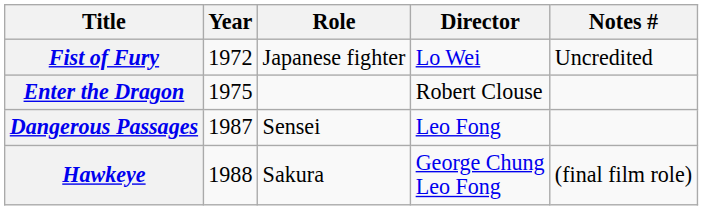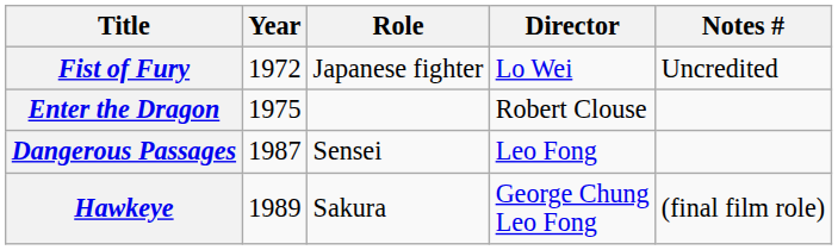 <table class="wikitable plainrowheaders sortable">
 <tr>
 <th scope="col">Title</th>
 <th scope="col">Year</th>
 <th scope="col">Role</th>
 <th scope="col">Director</th>
 <th scope="col" class="unsortable">Notes #</th>
 </tr>
 <tr>
 <th scope="row"><em><a href='#'>Fist of Fury</a></em></th>
 <td>1972</td>
 <td>Japanese fighter</td>
 <td><a href='#'>Lo Wei</a></td>
 <td>Uncredited</td>
 </tr>
 <tr>
 <th scope="row"><em><a href='#'>Enter the Dragon</a></em></th>
 <td>1975</td>
 <td></td>
 <td>Robert Clouse</td>
 <td></td>
 </tr>
 <tr>
 <th scope="row"><em><a href='#'>Dangerous Passages</a></em></th>
 <td>1987</td>
 <td>Sensei</td>
 <td><a href='#'>Leo Fong</a></td>
 <td></td>
 </tr>
 <tr>
 <th scope="row"><em><a href='#'>Hawkeye</a></em></th>
-<td>1988</td>
+<td>1989</td>
 <td>Sakura</td>
 <td><a href='#'>George Chung</a><br><a href='#'>Leo Fong</a></td>
 <td>(final film role)</td>
 </tr>
 </table>
